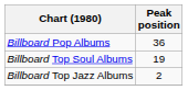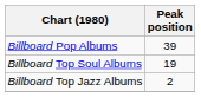 <table class="wikitable">
 <tr>
 <th>Chart (1980)</th>
 <th>Peak<br>position</th>
 </tr>
 <tr>
 <td><a href='#'><em>Billboard</em> Pop Albums</a></td>
-<td align=center>36</td>
+<td align=center>39</td>
 </tr>
 <tr>
 <td><em>Billboard</em> <a href='#'>Top Soul Albums</a></td>
 <td align=center>19</td>
 </tr>
 <tr>
 <td><em>Billboard</em> Top Jazz Albums</td>
 <td align=center>2</td>
 </tr>
 <tr>
 </tr>
 </table>
